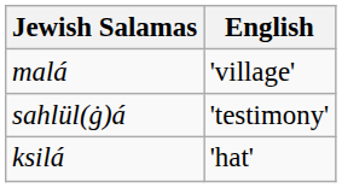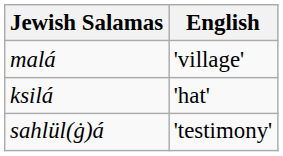 <table class="wikitable">
 <tr>
 <th>Jewish Salamas</th>
 <th>English</th>
 </tr>
 <tr>
 <td><em>malá</em></td>
 <td>'village'</td>
 </tr>
 <tr>
+<td><em>ksilá</em></td>
+<td>'hat'</td>
+</tr>
+<tr>
 <td><em>sahlül(ġ)á</em></td>
 <td>'testimony'</td>
 </tr>
-<tr>
-<td><em>ksilá</em></td>
-<td>'hat'</td>
-</tr>
 </table>
